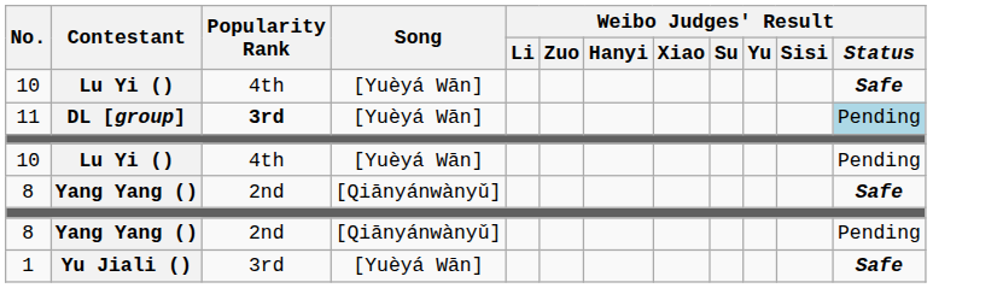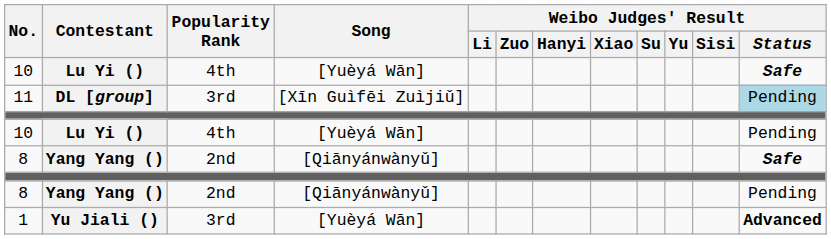 <table class="wikitable plainrowheaders" style="text-align:center;">
 <tr>
 <th scope="col" rowspan="2">No.</th>
 <th scope="col" rowspan="2">Contestant</th>
 <th scope="col" rowspan="2">Popularity<br>Rank</th>
 <th scope="col" rowspan="2">Song</th>
 <th scope="col" colspan="8">Weibo Judges' Result</th>
 </tr>
 <tr>
 <th scope="col">Li</th>
 <th scope="col">Zuo</th>
 <th scope="col">Hanyi</th>
 <th scope="col">Xiao</th>
 <th scope="col">Su</th>
 <th scope="col">Yu</th>
 <th scope="col">Sisi</th>
 <th scope="col"><em>Status</em></th>
 </tr>
 <tr>
 <td>10</td>
 <th scope="row">Lu Yi ()</th>
 <td>4th</td>
 <td> [Yuèyá Wān]</td>
 <td></td>
 <td></td>
 <td></td>
 <td></td>
 <td></td>
 <td></td>
 <td></td>
 <td><strong><em>Safe</em></strong></td>
 </tr>
 <tr>
 <td>11</td>
 <th scope="row">DL [<em>group</em>]</th>
-<td><strong>3rd</strong></td>
-<td> [Yuèyá Wān]</td>
+<td>3rd</td>
+<td> [Xīn Guìfēi Zuìjiǔ]</td>
 <td></td>
 <td></td>
 <td></td>
 <td></td>
 <td></td>
 <td></td>
 <td></td>
 <td style="background: lightblue;">Pending</td>
 </tr>
 <tr style = "background:#606060; height: 2pt">
 <td colspan = "12"></td>
 </tr>
 <tr>
 <td>10</td>
 <th scope="row">Lu Yi ()</th>
 <td>4th</td>
 <td> [Yuèyá Wān]</td>
 <td></td>
 <td></td>
 <td></td>
 <td></td>
 <td></td>
 <td></td>
 <td></td>
 <td>Pending</td>
 </tr>
 <tr>
 <td>8</td>
 <th scope="row">Yang Yang ()</th>
 <td>2nd</td>
 <td> [Qiānyánwànyǔ]</td>
 <td></td>
 <td></td>
 <td></td>
 <td></td>
 <td></td>
 <td></td>
 <td></td>
 <td><strong><em>Safe</em></strong></td>
 </tr>
 <tr style = "background:#606060; height: 2pt">
 <td colspan = "12"></td>
 </tr>
 <tr>
 <td>8</td>
 <th scope="row">Yang Yang ()</th>
 <td>2nd</td>
 <td> [Qiānyánwànyǔ]</td>
 <td></td>
 <td></td>
 <td></td>
 <td></td>
 <td></td>
 <td></td>
 <td></td>
 <td>Pending</td>
 </tr>
 <tr>
 <td>1</td>
 <th scope="row">Yu Jiali ()</th>
 <td>3rd</td>
 <td> [Yuèyá Wān]</td>
 <td></td>
 <td></td>
 <td></td>
 <td></td>
 <td></td>
 <td></td>
 <td></td>
-<td><strong><em>Safe</em></strong></td>
+<td><strong>Advanced</strong></td>
 </tr>
 </table>
